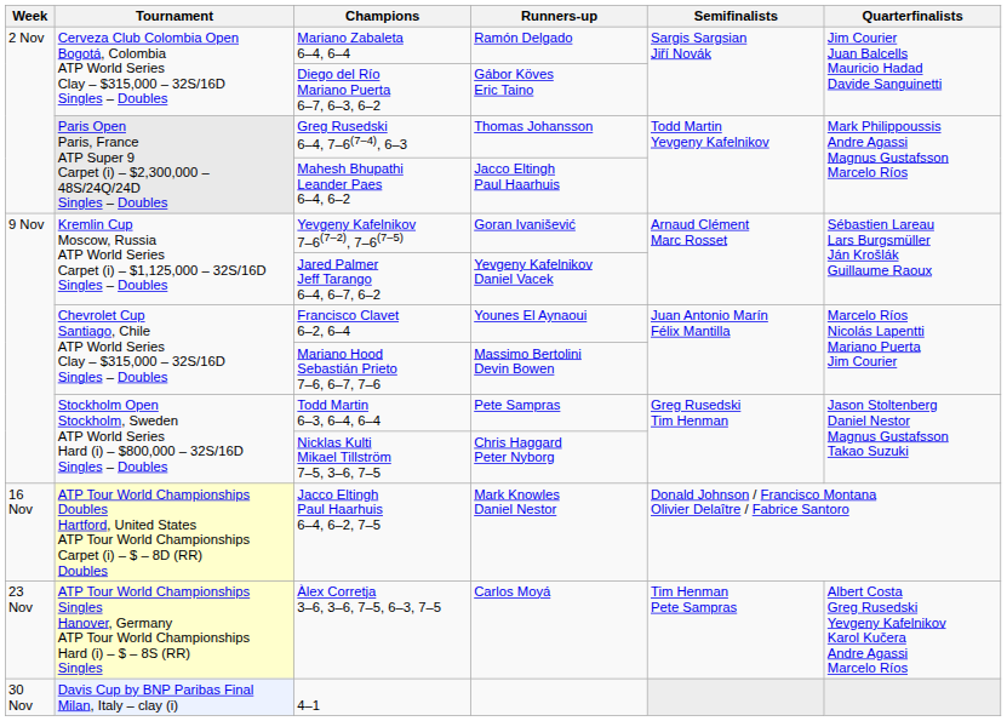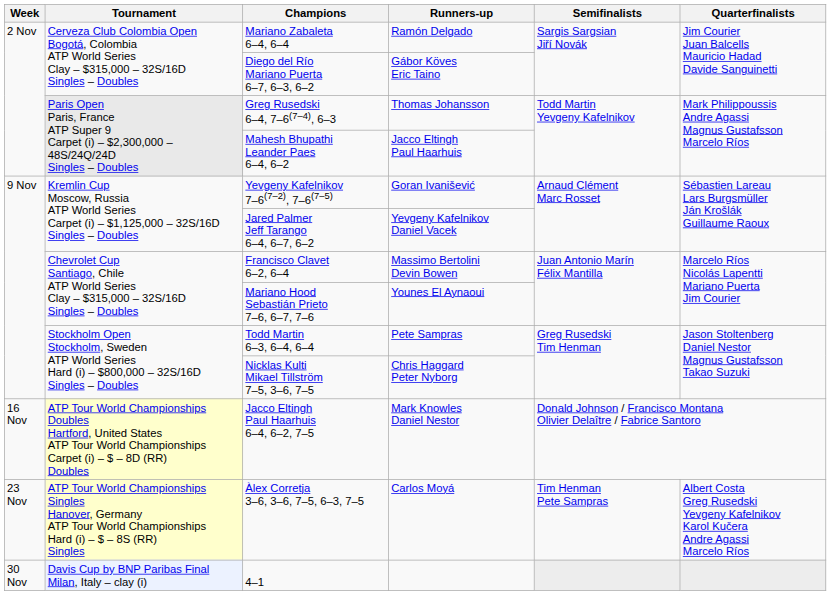 <table class=wikitable style=font-size:95%>
 <tr>
 <th style="width:48px;">Week</th>
 <th style="width:260px;">Tournament</th>
 <th style="width:190px;">Champions</th>
 <th style="width:190px;">Runners-up</th>
 <th style="width:190px;">Semifinalists</th>
 <th style="width:190px;">Quarterfinalists</th>
 </tr>
 <tr valign=top>
 <td rowspan=4>2 Nov</td>
 <td rowspan=2><a href='#'>Cerveza Club Colombia Open</a><br><a href='#'>Bogotá</a>, Colombia<br>ATP World Series<br>Clay – $315,000 – 32S/16D<br><a href='#'>Singles</a> – <a href='#'>Doubles</a></td>
 <td> <a href='#'>Mariano Zabaleta</a><br>6–4, 6–4</td>
 <td> <a href='#'>Ramón Delgado</a></td>
 <td rowspan=2> <a href='#'>Sargis Sargsian</a><br> <a href='#'>Jiří Novák</a></td>
 <td rowspan=2> <a href='#'>Jim Courier</a><br> <a href='#'>Juan Balcells</a><br> <a href='#'>Mauricio Hadad</a><br> <a href='#'>Davide Sanguinetti</a></td>
 </tr>
 <tr valign=top>
 <td> <a href='#'>Diego del Río</a><br> <a href='#'>Mariano Puerta</a> <br> 6–7, 6–3, 6–2</td>
 <td> <a href='#'>Gábor Köves</a><br> <a href='#'>Eric Taino</a></td>
 </tr>
 <tr valign=top>
 <td style="background:#e9e9e9;" rowspan="2"><a href='#'>Paris Open</a><br>Paris, France<br>ATP Super 9<br>Carpet (i) – $2,300,000 – 48S/24Q/24D<br><a href='#'>Singles</a> – <a href='#'>Doubles</a></td>
 <td> <a href='#'>Greg Rusedski</a><br>6–4, 7–6<sup>(7–4)</sup>, 6–3</td>
 <td> <a href='#'>Thomas Johansson</a></td>
 <td rowspan=2> <a href='#'>Todd Martin</a><br>  <a href='#'>Yevgeny Kafelnikov</a></td>
 <td rowspan=2> <a href='#'>Mark Philippoussis</a><br> <a href='#'>Andre Agassi</a><br> <a href='#'>Magnus Gustafsson</a><br> <a href='#'>Marcelo Ríos</a></td>
 </tr>
 <tr valign=top>
 <td> <a href='#'>Mahesh Bhupathi</a><br> <a href='#'>Leander Paes</a><br>6–4, 6–2</td>
 <td> <a href='#'>Jacco Eltingh</a><br> <a href='#'>Paul Haarhuis</a></td>
 </tr>
 <tr valign=top>
 <td rowspan=6>9 Nov</td>
 <td rowspan=2><a href='#'>Kremlin Cup</a><br>Moscow, Russia <br>ATP World Series<br>Carpet (i) – $1,125,000 – 32S/16D<br><a href='#'>Singles</a> – <a href='#'>Doubles</a></td>
 <td> <a href='#'>Yevgeny Kafelnikov</a><br>7–6<sup>(7–2)</sup>, 7–6<sup>(7–5)</sup></td>
 <td> <a href='#'>Goran Ivanišević</a></td>
 <td rowspan=2> <a href='#'>Arnaud Clément</a><br>  <a href='#'>Marc Rosset</a></td>
 <td rowspan=2> <a href='#'>Sébastien Lareau</a><br> <a href='#'>Lars Burgsmüller</a><br> <a href='#'>Ján Krošlák</a><br> <a href='#'>Guillaume Raoux</a></td>
 </tr>
 <tr valign=top>
 <td> <a href='#'>Jared Palmer</a><br> <a href='#'>Jeff Tarango</a><br>6–4, 6–7, 6–2</td>
 <td> <a href='#'>Yevgeny Kafelnikov</a><br> <a href='#'>Daniel Vacek</a></td>
 </tr>
 <tr valign=top>
 <td rowspan=2><a href='#'>Chevrolet Cup</a><br><a href='#'>Santiago</a>, Chile <br>ATP World Series<br>Clay – $315,000 – 32S/16D<br><a href='#'>Singles</a> – <a href='#'>Doubles</a></td>
 <td> <a href='#'>Francisco Clavet</a><br>6–2, 6–4</td>
-<td> <a href='#'>Younes El Aynaoui</a></td>
+<td> <a href='#'>Massimo Bertolini</a><br> <a href='#'>Devin Bowen</a></td>
 <td rowspan=2> <a href='#'>Juan Antonio Marín</a><br>  <a href='#'>Félix Mantilla</a></td>
 <td rowspan=2> <a href='#'>Marcelo Ríos</a><br> <a href='#'>Nicolás Lapentti</a><br> <a href='#'>Mariano Puerta</a><br> <a href='#'>Jim Courier</a></td>
 </tr>
 <tr valign=top>
 <td> <a href='#'>Mariano Hood</a><br> <a href='#'>Sebastián Prieto</a><br>7–6, 6–7, 7–6</td>
-<td> <a href='#'>Massimo Bertolini</a><br> <a href='#'>Devin Bowen</a></td>
+<td> <a href='#'>Younes El Aynaoui</a></td>
 </tr>
 <tr valign=top>
 <td rowspan=2><a href='#'>Stockholm Open</a><br><a href='#'>Stockholm</a>, Sweden <br>ATP World Series<br>Hard (i) – $800,000 – 32S/16D<br><a href='#'>Singles</a> – <a href='#'>Doubles</a></td>
 <td> <a href='#'>Todd Martin</a><br>6–3, 6–4, 6–4</td>
 <td> <a href='#'>Pete Sampras</a></td>
 <td rowspan=2> <a href='#'>Greg Rusedski</a><br>  <a href='#'>Tim Henman</a></td>
 <td rowspan=2> <a href='#'>Jason Stoltenberg</a><br> <a href='#'>Daniel Nestor</a><br> <a href='#'>Magnus Gustafsson</a><br> <a href='#'>Takao Suzuki</a></td>
 </tr>
 <tr valign=top>
 <td> <a href='#'>Nicklas Kulti</a><br> <a href='#'>Mikael Tillström</a><br>7–5, 3–6, 7–5</td>
 <td> <a href='#'>Chris Haggard</a><br> <a href='#'>Peter Nyborg</a></td>
 </tr>
 <tr valign=top>
 <td>16 Nov</td>
 <td style="background:#ffc;"><a href='#'>ATP Tour World Championships Doubles</a><br><a href='#'>Hartford</a>, United States<br>ATP Tour World Championships<br>Carpet (i) – $ – 8D (RR)<br><a href='#'>Doubles</a></td>
 <td> <a href='#'>Jacco Eltingh</a><br> <a href='#'>Paul Haarhuis</a><br> 6–4, 6–2, 7–5</td>
 <td> <a href='#'>Mark Knowles</a><br> <a href='#'>Daniel Nestor</a></td>
 <td colspan=2> <a href='#'>Donald Johnson</a> /  <a href='#'>Francisco Montana</a> <br>  <a href='#'>Olivier Delaître</a> /  <a href='#'>Fabrice Santoro</a></td>
 </tr>
 <tr valign=top>
 <td>23 Nov</td>
 <td style="background:#ffc;"><a href='#'>ATP Tour World Championships Singles</a><br><a href='#'>Hanover</a>, Germany<br>ATP Tour World Championships<br>Hard (i) – $ – 8S (RR)<br><a href='#'>Singles</a></td>
 <td> <a href='#'>Àlex Corretja</a><br> 3–6, 3–6, 7–5, 6–3, 7–5</td>
 <td> <a href='#'>Carlos Moyá</a></td>
 <td> <a href='#'>Tim Henman</a><br> <a href='#'>Pete Sampras</a></td>
 <td>  <a href='#'>Albert Costa</a><br> <a href='#'>Greg Rusedski</a><br> <a href='#'>Yevgeny Kafelnikov</a><br> <a href='#'>Karol Kučera</a><br> <a href='#'>Andre Agassi</a><br> <a href='#'>Marcelo Ríos</a></td>
 </tr>
 <tr valign=top>
 <td>30 Nov</td>
 <td style="background:#ECF2FF;"><a href='#'>Davis Cup by BNP Paribas Final</a><br><a href='#'>Milan</a>, Italy – clay (i)</td>
 <td><br>4–1</td>
 <td></td>
 <td style="background:#ededed;"></td>
 <td style="background:#ededed;"></td>
 </tr>
 </table>
